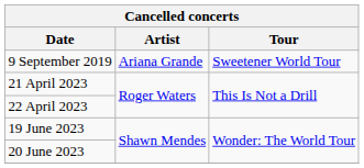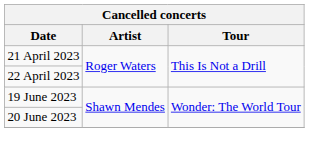 <table class="wikitable">
 <tr>
 <th colspan="3">Cancelled concerts</th>
 </tr>
 <tr>
 <th>Date</th>
 <th>Artist</th>
 <th>Tour</th>
-</tr>
-<tr>
-<td>9 September 2019</td>
-<td><a href='#'>Ariana Grande</a></td>
-<td><a href='#'>Sweetener World Tour</a></td>
 </tr>
 <tr>
 <td>21 April 2023</td>
 <td rowspan="2"><a href='#'>Roger Waters</a></td>
 <td rowspan="2"><a href='#'>This Is Not a Drill</a></td>
 </tr>
 <tr>
 <td>22 April 2023</td>
 </tr>
 <tr>
 <td>19 June 2023</td>
 <td rowspan="2"><a href='#'>Shawn Mendes</a></td>
 <td rowspan="2"><a href='#'>Wonder: The World Tour</a></td>
 </tr>
 <tr>
 <td>20 June 2023</td>
 </tr>
 <tr>
 </tr>
 </table>
